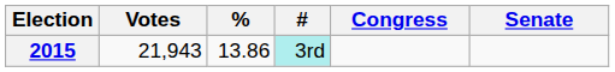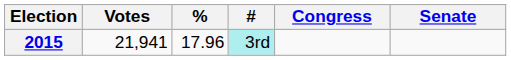 <table class="wikitable" style="text-align:right; line-height:16px;">
 <tr>
 <th style="width:65px;">Election</th>
 <th style="width:75px;">Votes</th>
 <th style="width:45px;">%</th>
 <th style="width:35px;">#</th>
 <th style="width:100px;"><a href='#'>Congress</a></th>
 <th style="width:100px;"><a href='#'>Senate</a></th>
 </tr>
 <tr>
 <th align="center"><a href='#'>2015</a></th>
-<td>21,943</td>
-<td>13.86</td>
+<td>21,941</td>
+<td>17.96</td>
 <td style="background: paleturquoise;">3rd</td>
 <td></td>
 <td></td>
 </tr>
 </table>
